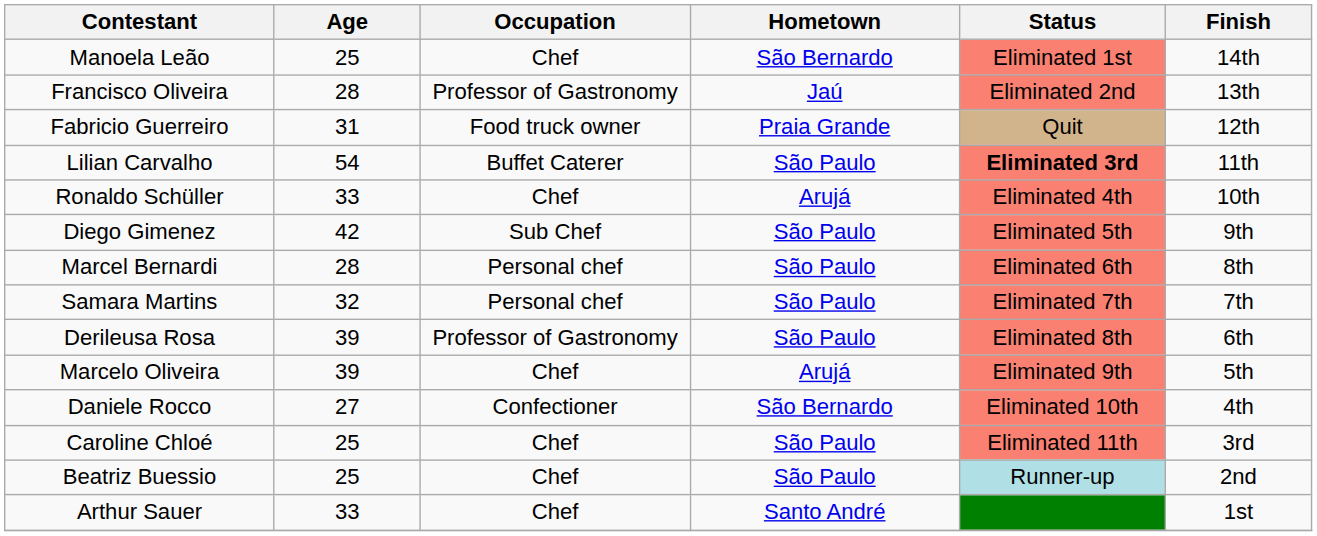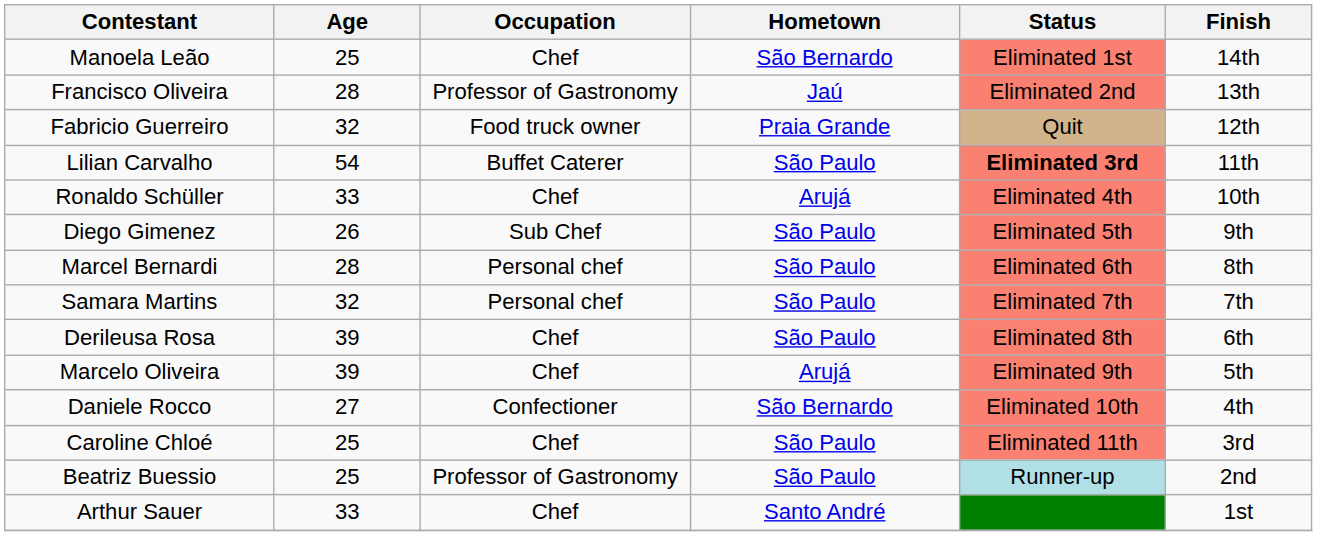 <table class="wikitable" style="text-align: center; font-size:100%; width:75%;">
 <tr>
 <th width="14.4%">Contestant</th>
 <th width="07.8%">Age</th>
 <th width="14.4%">Occupation</th>
 <th width="14.4%">Hometown</th>
 <th width="11.0%">Status</th>
 <th width="07.8%">Finish</th>
 </tr>
 <tr>
 <td>Manoela Leão</td>
 <td>25</td>
 <td>Chef</td>
 <td><a href='#'>São Bernardo</a></td>
 <td bgcolor=#fa8072>Eliminated 1st</td>
 <td>14th</td>
 </tr>
 <tr>
 <td>Francisco Oliveira</td>
 <td>28</td>
 <td>Professor of Gastronomy</td>
 <td><a href='#'>Jaú</a></td>
 <td bgcolor=#fa8072>Eliminated 2nd</td>
 <td>13th</td>
 </tr>
 <tr>
 <td>Fabricio Guerreiro</td>
-<td>31</td>
+<td>32</td>
 <td>Food truck owner</td>
 <td><a href='#'>Praia Grande</a></td>
 <td bgcolor=tan>Quit</td>
 <td>12th</td>
 </tr>
 <tr>
 <td>Lilian Carvalho</td>
 <td>54</td>
 <td>Buffet Caterer</td>
 <td><a href='#'>São Paulo</a></td>
 <td bgcolor=#fa8072><strong>Eliminated 3rd</strong></td>
 <td>11th</td>
 </tr>
 <tr>
 <td>Ronaldo Schüller</td>
 <td>33</td>
 <td>Chef</td>
 <td><a href='#'>Arujá</a></td>
 <td bgcolor=#fa8072>Eliminated 4th</td>
 <td>10th</td>
 </tr>
 <tr>
 <td>Diego Gimenez</td>
-<td>42</td>
+<td>26</td>
 <td>Sub Chef</td>
 <td><a href='#'>São Paulo</a></td>
 <td bgcolor=#fa8072>Eliminated 5th</td>
 <td>9th</td>
 </tr>
 <tr>
 <td>Marcel Bernardi</td>
 <td>28</td>
 <td>Personal chef</td>
 <td><a href='#'>São Paulo</a></td>
 <td bgcolor=#fa8072>Eliminated 6th</td>
 <td>8th</td>
 </tr>
 <tr>
 <td>Samara Martins</td>
 <td>32</td>
 <td>Personal chef</td>
 <td><a href='#'>São Paulo</a></td>
 <td bgcolor=#fa8072>Eliminated 7th</td>
 <td>7th</td>
 </tr>
 <tr>
 <td>Derileusa Rosa</td>
 <td>39</td>
-<td>Professor of Gastronomy</td>
+<td>Chef</td>
 <td><a href='#'>São Paulo</a></td>
 <td bgcolor=#fa8072>Eliminated 8th</td>
 <td>6th</td>
 </tr>
 <tr>
 <td>Marcelo Oliveira</td>
 <td>39</td>
 <td>Chef</td>
 <td><a href='#'>Arujá</a></td>
 <td bgcolor=#fa8072>Eliminated 9th</td>
 <td>5th</td>
 </tr>
 <tr>
 <td>Daniele Rocco</td>
 <td>27</td>
 <td>Confectioner</td>
 <td><a href='#'>São Bernardo</a></td>
 <td bgcolor=#fa8072>Eliminated 10th</td>
 <td>4th</td>
 </tr>
 <tr>
 <td>Caroline Chloé</td>
 <td>25</td>
 <td>Chef</td>
 <td><a href='#'>São Paulo</a></td>
 <td bgcolor=#fa8072>Eliminated 11th</td>
 <td>3rd</td>
 </tr>
 <tr>
 <td>Beatriz Buessio</td>
 <td>25</td>
-<td>Chef</td>
+<td>Professor of Gastronomy</td>
 <td><a href='#'>São Paulo</a></td>
 <td bgcolor=B0E0E6>Runner-up</td>
 <td>2nd</td>
 </tr>
 <tr>
 <td>Arthur Sauer</td>
 <td>33</td>
 <td>Chef</td>
 <td><a href='#'>Santo André</a></td>
 <td bgcolor=008000></td>
 <td>1st</td>
 </tr>
 <tr>
 </tr>
 </table>
